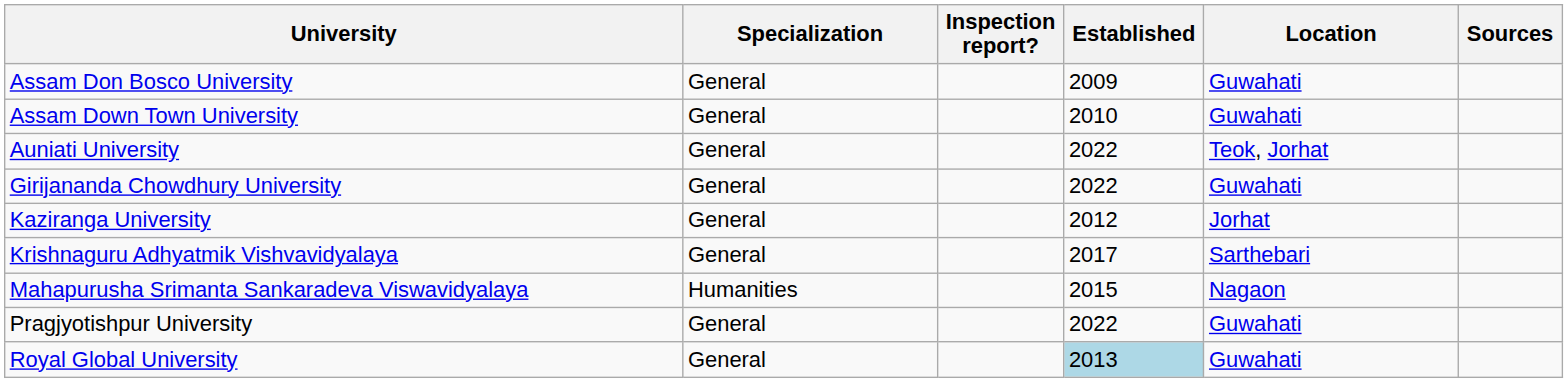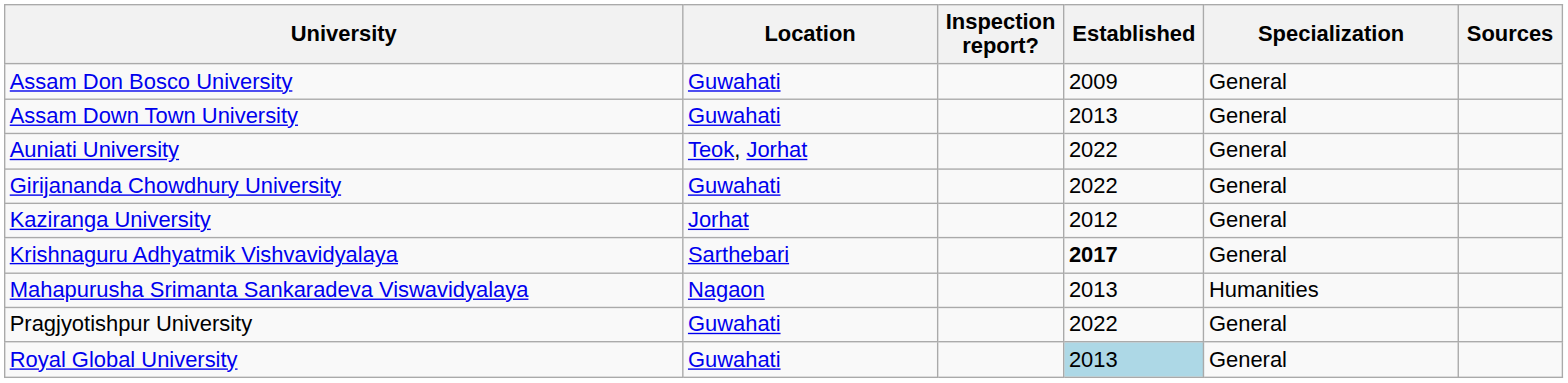 <table class="wikitable sortable collapsible plainrowheaders" border="1" style="text-align:left; width:90%">
 <tr>
 <th scope="col" style="width: 40%;">University</th>
-<th scope="col" style="width: 15%;">Specialization</th>
+<th scope="col" style="width: 15%;">Location</th>
 <th scope="col" style="width: 5%;">Inspection report?</th>
 <th scope="col" style="width: 5%;">Established</th>
-<th scope="col" style="width: 15%;">Location</th>
+<th scope="col" style="width: 15%;">Specialization</th>
 <th scope="col" style="width: 5%;" class="unsortable">Sources</th>
 </tr>
 <tr>
 <td><a href='#'>Assam Don Bosco University</a></td>
-<td>General</td>
+<td><a href='#'>Guwahati</a></td>
 <td></td>
 <td>2009</td>
-<td><a href='#'>Guwahati</a></td>
+<td>General</td>
 <td></td>
 </tr>
 <tr>
 <td><a href='#'>Assam Down Town University</a></td>
+<td><a href='#'>Guwahati</a></td>
+<td></td>
+<td>2013</td>
 <td>General</td>
-<td></td>
-<td>2010</td>
-<td><a href='#'>Guwahati</a></td>
 <td></td>
 </tr>
 <tr>
 <td><a href='#'>Auniati University</a></td>
-<td>General</td>
+<td><a href='#'>Teok</a>, <a href='#'>Jorhat</a></td>
 <td></td>
 <td>2022</td>
-<td><a href='#'>Teok</a>, <a href='#'>Jorhat</a></td>
+<td>General</td>
 <td></td>
 </tr>
 <tr>
 <td><a href='#'>Girijananda Chowdhury University</a></td>
-<td>General</td>
+<td><a href='#'>Guwahati</a></td>
 <td></td>
 <td>2022</td>
-<td><a href='#'>Guwahati</a></td>
+<td>General</td>
 <td></td>
 </tr>
 <tr>
 <td><a href='#'>Kaziranga University</a></td>
-<td>General</td>
+<td><a href='#'>Jorhat</a></td>
 <td></td>
 <td>2012</td>
-<td><a href='#'>Jorhat</a></td>
+<td>General</td>
 <td></td>
 </tr>
 <tr>
 <td><a href='#'>Krishnaguru Adhyatmik Vishvavidyalaya</a></td>
+<td><a href='#'>Sarthebari</a></td>
+<td></td>
+<td><strong>2017</strong></td>
 <td>General</td>
-<td></td>
-<td>2017</td>
-<td><a href='#'>Sarthebari</a></td>
 <td></td>
 </tr>
 <tr>
 <td><a href='#'>Mahapurusha Srimanta Sankaradeva Viswavidyalaya</a></td>
+<td><a href='#'>Nagaon</a></td>
+<td></td>
+<td>2013</td>
 <td>Humanities</td>
-<td></td>
-<td>2015</td>
-<td><a href='#'>Nagaon</a></td>
 <td></td>
 </tr>
 <tr>
 <td>Pragjyotishpur University</td>
-<td>General</td>
+<td><a href='#'>Guwahati</a></td>
 <td></td>
 <td>2022</td>
-<td><a href='#'>Guwahati</a></td>
+<td>General</td>
 <td></td>
 </tr>
 <tr>
 <td><a href='#'>Royal Global University</a></td>
-<td>General</td>
+<td><a href='#'>Guwahati</a></td>
 <td></td>
 <td style="background: lightblue;">2013</td>
-<td><a href='#'>Guwahati</a></td>
+<td>General</td>
 <td></td>
 </tr>
 </table>
